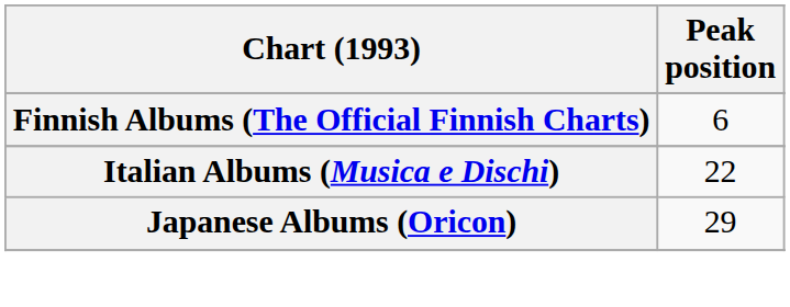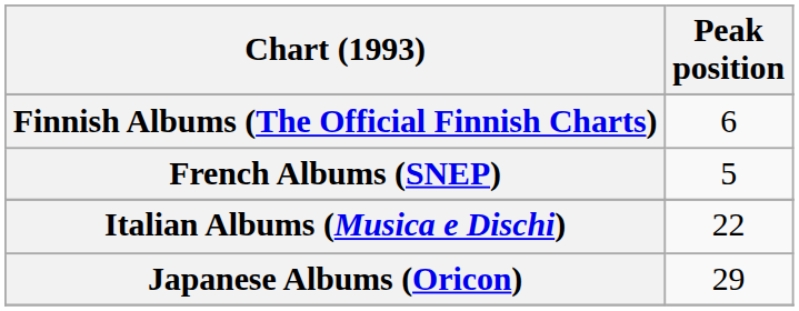 <table class="wikitable sortable plainrowheaders">
 <tr>
 <th>Chart (1993)</th>
 <th>Peak<br>position</th>
 </tr>
 <tr>
 </tr>
 <tr>
 </tr>
 <tr>
 </tr>
 <tr>
 <th scope="row">Finnish Albums (<a href='#'>The Official Finnish Charts</a>)</th>
 <td align="center">6</td>
+</tr>
+<tr>
+<th scope="row">French Albums (<a href='#'>SNEP</a>)</th>
+<td align="center">5</td>
 </tr>
 <tr>
 </tr>
 <tr>
 <th scope="row">Italian Albums (<em><a href='#'>Musica e Dischi</a></em>)</th>
 <td align="center">22</td>
 </tr>
 <tr>
 <th scope="row">Japanese Albums (<a href='#'>Oricon</a>)</th>
 <td align="center">29</td>
 </tr>
 <tr>
 </tr>
 <tr>
 </tr>
 <tr>
 </tr>
 <tr>
 </tr>
 <tr>
 </tr>
 </table>
